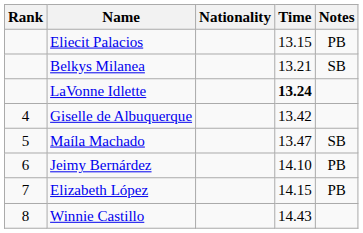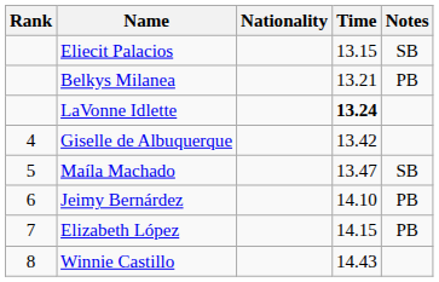 <table class="wikitable sortable" style="text-align:center;font-size:95%">
 <tr>
 <th>Rank</th>
 <th>Name</th>
 <th>Nationality</th>
 <th>Time</th>
 <th>Notes</th>
 </tr>
 <tr>
 <td></td>
 <td align=left><a href='#'>Eliecit Palacios</a></td>
 <td align=left></td>
 <td>13.15</td>
-<td>PB</td>
+<td>SB</td>
 </tr>
 <tr>
 <td></td>
 <td align=left><a href='#'>Belkys Milanea</a></td>
 <td align=left></td>
 <td>13.21</td>
-<td>SB</td>
+<td>PB</td>
 </tr>
 <tr>
 <td></td>
 <td align=left><a href='#'>LaVonne Idlette</a></td>
 <td align=left></td>
 <td><strong>13.24</strong></td>
 <td></td>
 </tr>
 <tr>
 <td>4</td>
 <td align=left><a href='#'>Giselle de Albuquerque</a></td>
 <td align=left></td>
 <td>13.42</td>
 <td></td>
 </tr>
 <tr>
 <td>5</td>
 <td align=left><a href='#'>Maíla Machado</a></td>
 <td align=left></td>
 <td>13.47</td>
 <td>SB</td>
 </tr>
 <tr>
 <td>6</td>
 <td align=left><a href='#'>Jeimy Bernárdez</a></td>
 <td align=left></td>
 <td>14.10</td>
 <td>PB</td>
 </tr>
 <tr>
 <td>7</td>
 <td align=left><a href='#'>Elizabeth López</a></td>
 <td align=left></td>
 <td>14.15</td>
 <td>PB</td>
 </tr>
 <tr>
 <td>8</td>
 <td align=left><a href='#'>Winnie Castillo</a></td>
 <td align=left></td>
 <td>14.43</td>
 <td></td>
 </tr>
 </table>
